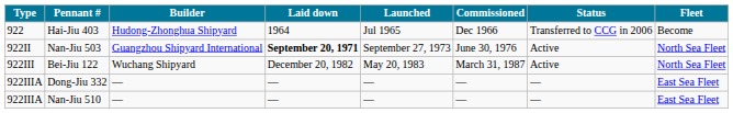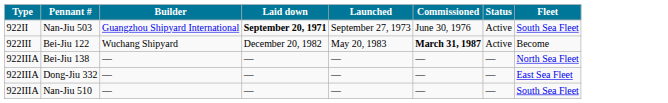 <table class="wikitable">
 <tr>
 <th style="background:#079;color:#fff;">Type</th>
 <th style="background:#079;color:#fff;">Pennant #</th>
 <th style="background:#079;color:#fff;">Builder</th>
 <th style="background:#079;color:#fff;">Laid down</th>
 <th style="background:#079;color:#fff;">Launched</th>
 <th style="background:#079;color:#fff;">Commissioned</th>
 <th style="background:#079;color:#fff;">Status</th>
 <th style="background:#079;color:#fff;">Fleet</th>
 </tr>
 <tr>
-<td>922</td>
-<td>Hai-Jiu 403</td>
-<td><a href='#'>Hudong-Zhonghua Shipyard</a></td>
-<td>1964</td>
-<td>Jul 1965</td>
-<td>Dec 1966</td>
-<td>Transferred to <a href='#'>CCG</a> in 2006</td>
-<td>Become </td>
-</tr>
-<tr>
 <td>922II</td>
 <td>Nan-Jiu 503</td>
 <td><a href='#'>Guangzhou Shipyard International</a></td>
 <td><strong>September 20, 1971</strong></td>
 <td>September 27, 1973</td>
 <td>June 30, 1976</td>
 <td>Active</td>
-<td><a href='#'>North Sea Fleet</a></td>
+<td><a href='#'>South Sea Fleet</a></td>
 </tr>
 <tr>
 <td>922III</td>
 <td>Bei-Jiu 122</td>
 <td>Wuchang Shipyard</td>
 <td>December 20, 1982</td>
 <td>May 20, 1983</td>
-<td>March 31, 1987</td>
+<td><strong>March 31, 1987</strong></td>
 <td>Active</td>
+<td>Become </td>
+</tr>
+<tr>
+<td>922IIIA</td>
+<td>Bei-Jiu 138</td>
+<td>―</td>
+<td>―</td>
+<td>―</td>
+<td>―</td>
+<td>―</td>
 <td><a href='#'>North Sea Fleet</a></td>
 </tr>
 <tr>
 <td>922IIIA</td>
 <td>Dong-Jiu 332</td>
 <td>―</td>
 <td>―</td>
 <td>―</td>
 <td>―</td>
 <td>―</td>
 <td><a href='#'>East Sea Fleet</a></td>
 </tr>
 <tr>
 <td>922IIIA</td>
 <td>Nan-Jiu 510</td>
 <td>―</td>
 <td>―</td>
 <td>―</td>
 <td>―</td>
 <td>―</td>
-<td><a href='#'>East Sea Fleet</a></td>
+<td><a href='#'>South Sea Fleet</a></td>
 </tr>
 </table>
